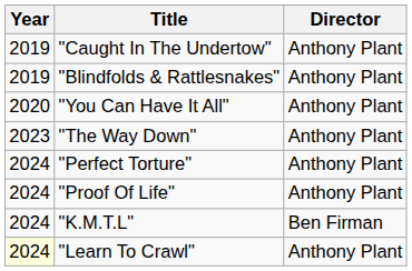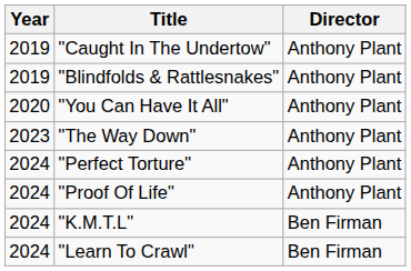 <table class="wikitable">
 <tr>
 <th>Year</th>
 <th>Title</th>
 <th>Director</th>
 </tr>
 <tr>
 <td>2019</td>
 <td>"Caught In The Undertow"</td>
 <td>Anthony Plant</td>
 </tr>
 <tr>
 <td>2019</td>
 <td>"Blindfolds & Rattlesnakes"</td>
 <td>Anthony Plant</td>
 </tr>
 <tr>
 <td>2020</td>
 <td>"You Can Have It All"</td>
 <td>Anthony Plant</td>
 </tr>
 <tr>
 <td>2023</td>
 <td>"The Way Down"</td>
 <td>Anthony Plant</td>
 </tr>
 <tr>
 <td>2024</td>
 <td>"Perfect Torture"</td>
 <td>Anthony Plant</td>
 </tr>
 <tr>
 <td>2024</td>
 <td>"Proof Of Life"</td>
 <td>Anthony Plant</td>
 </tr>
 <tr>
 <td>2024</td>
 <td>"K.M.T.L"</td>
 <td>Ben Firman</td>
 </tr>
 <tr>
-<td style="background: lightyellow;">2024</td>
+<td>2024</td>
 <td>"Learn To Crawl"</td>
-<td>Anthony Plant</td>
+<td>Ben Firman</td>
 </tr>
 </table>
